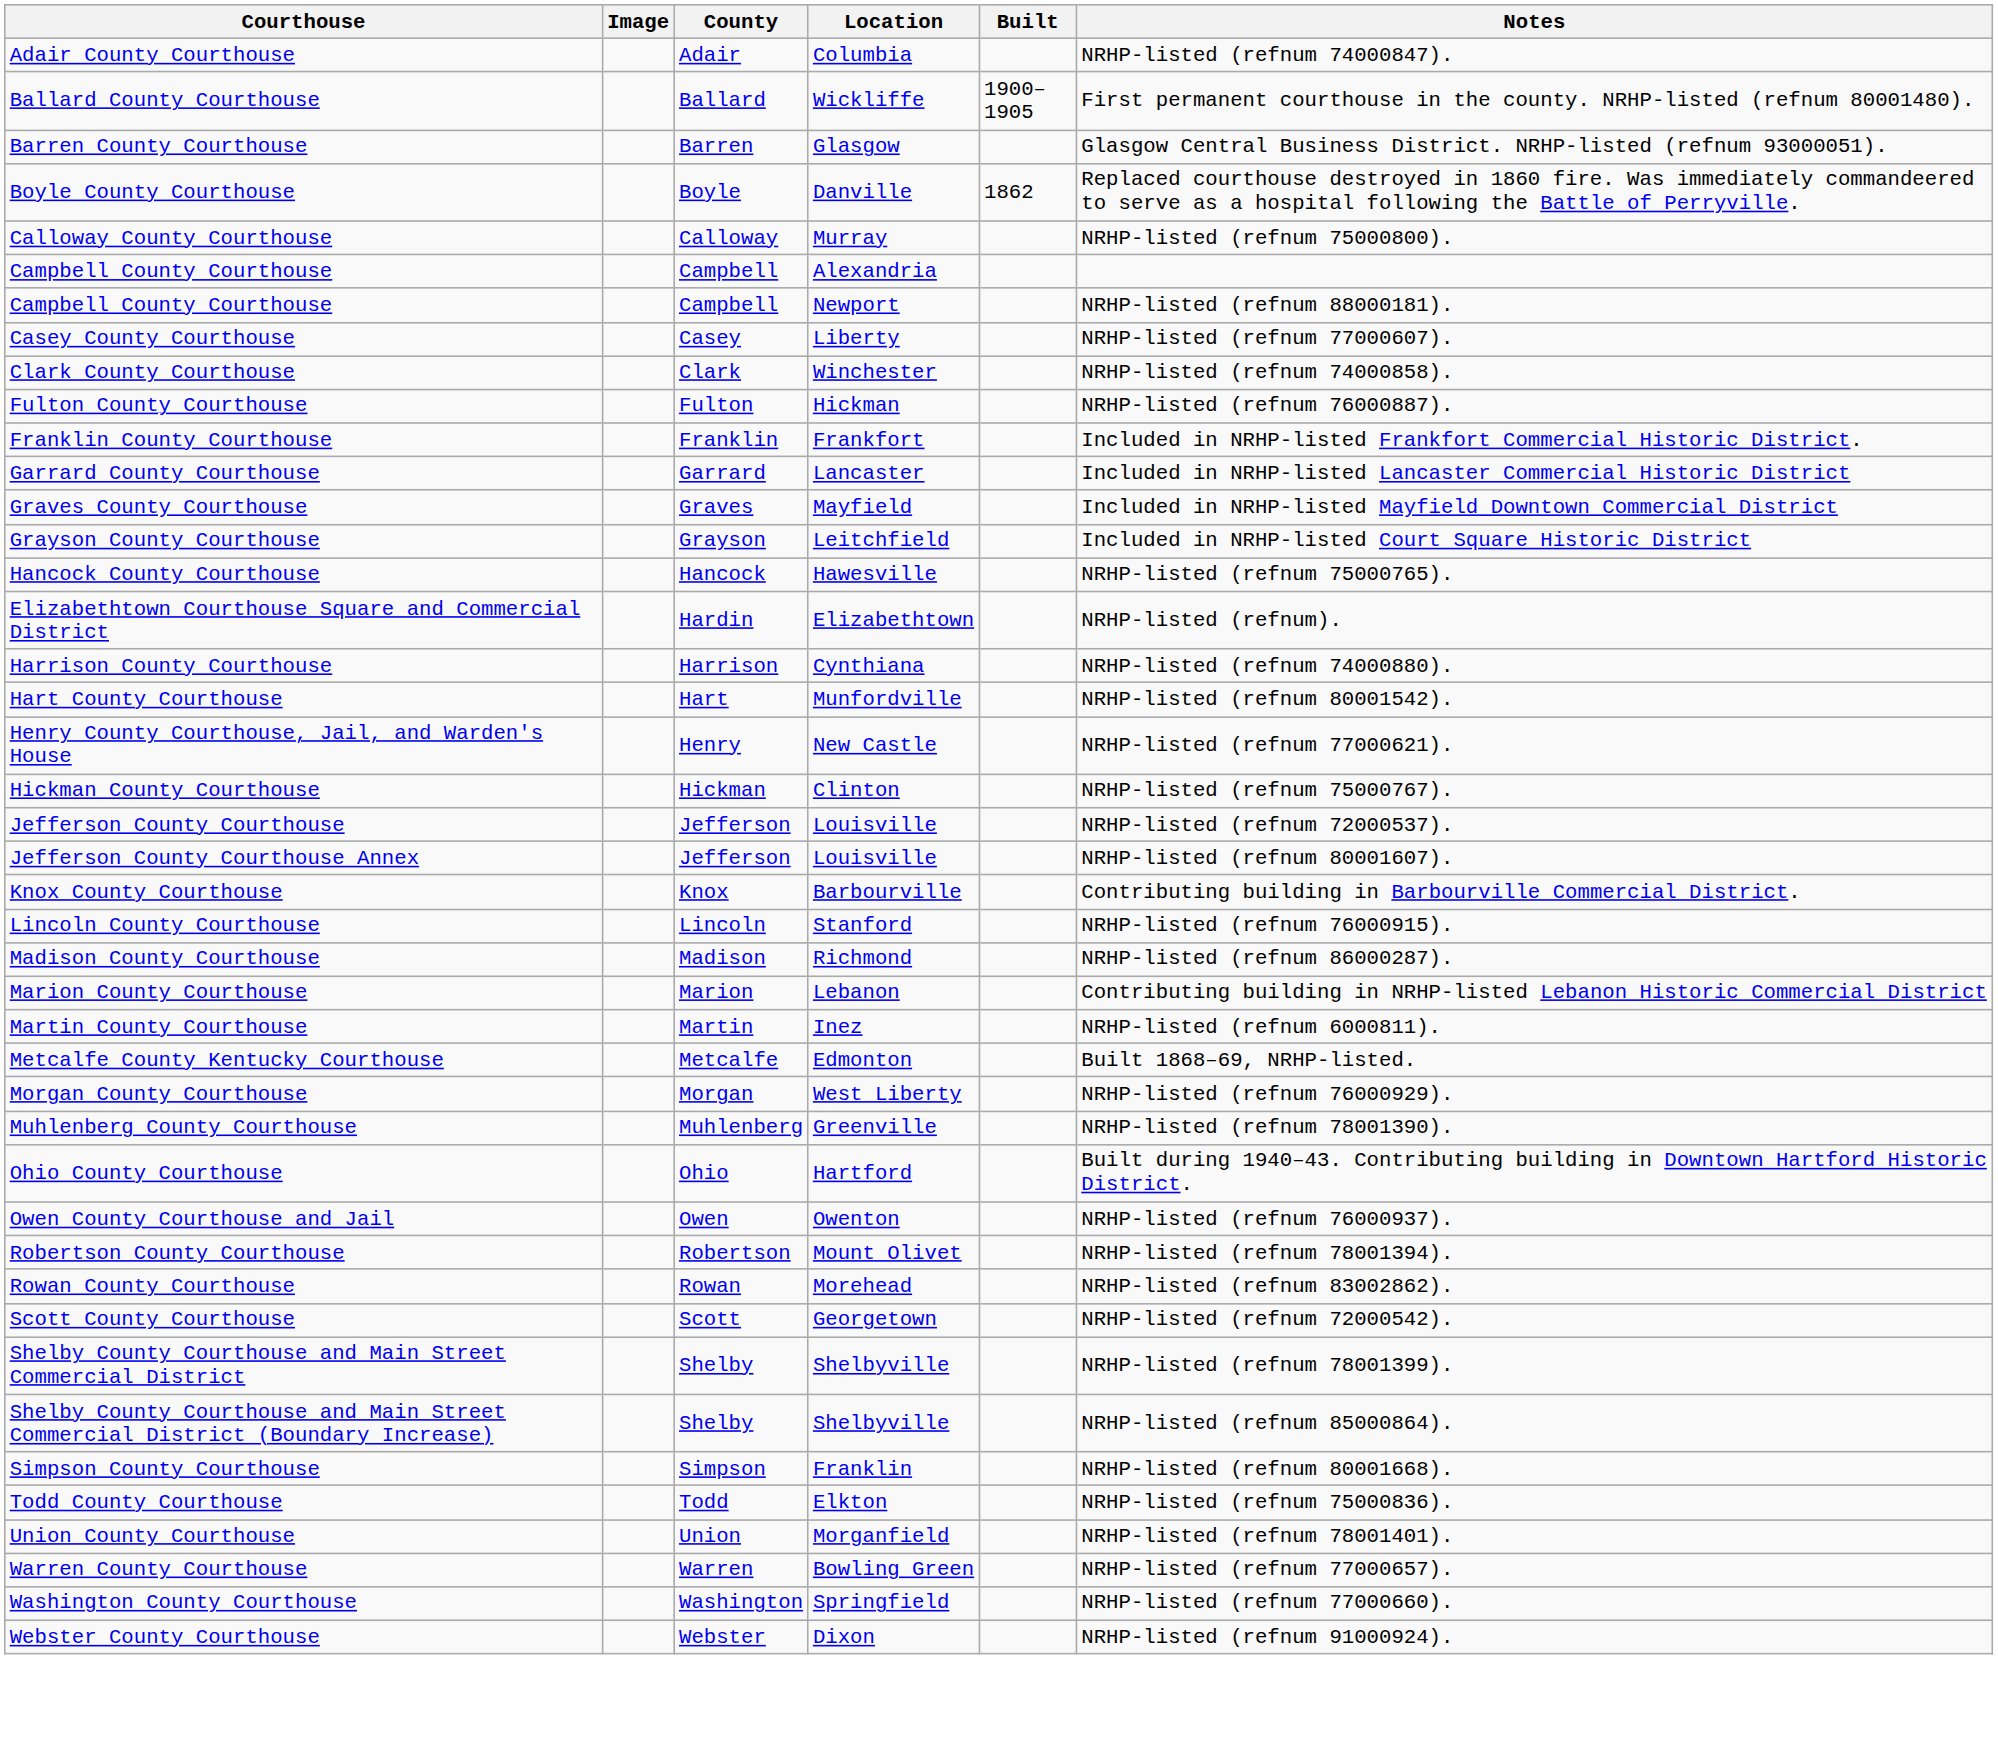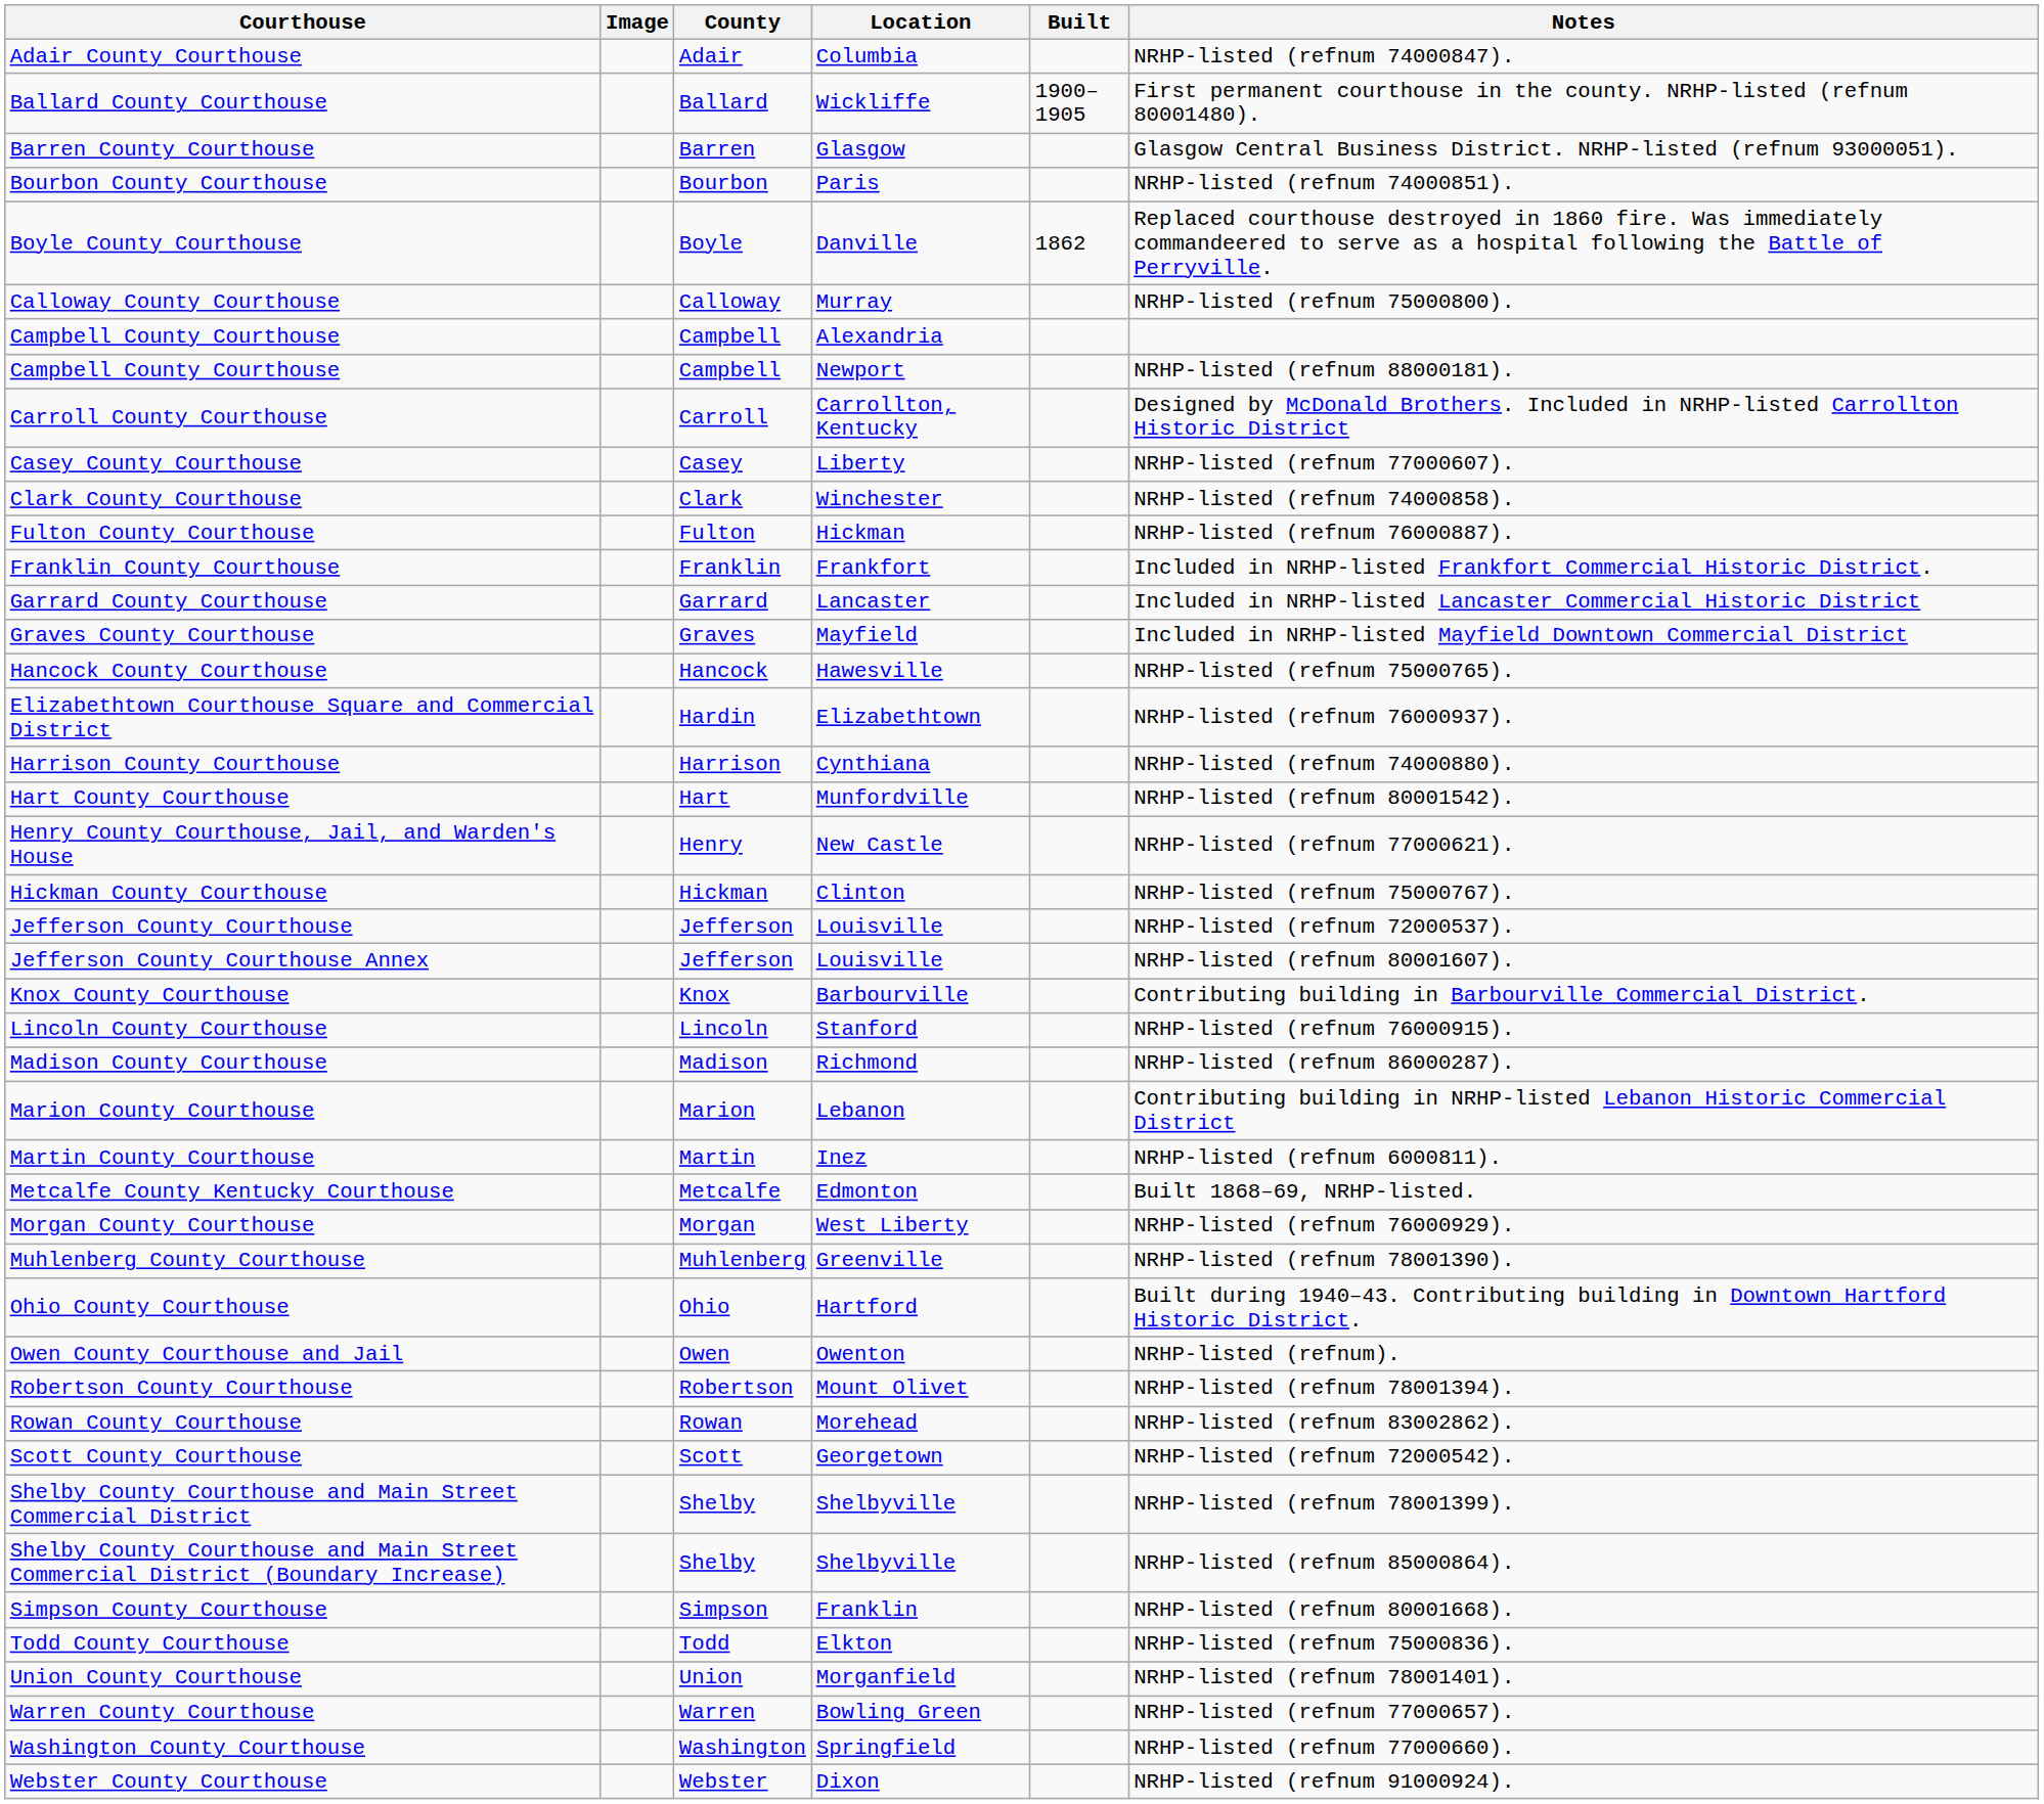 <table class="wikitable sortable sticky-header sort-under">
 <tr>
 <th>Courthouse</th>
 <th>Image</th>
 <th>County</th>
 <th>Location</th>
 <th>Built</th>
 <th>Notes</th>
 </tr>
 <tr>
 <td><a href='#'>Adair County Courthouse</a></td>
 <td></td>
 <td><a href='#'>Adair</a></td>
 <td><a href='#'>Columbia</a><br><small></small></td>
 <td></td>
 <td>NRHP-listed (refnum 74000847).</td>
 </tr>
 <tr>
 <td><a href='#'>Ballard County Courthouse</a></td>
 <td></td>
 <td><a href='#'>Ballard</a></td>
 <td><a href='#'>Wickliffe</a><br><small></small></td>
 <td>1900–1905</td>
 <td>First permanent courthouse in the county. NRHP-listed (refnum 80001480).</td>
 </tr>
 <tr>
 <td><a href='#'>Barren County Courthouse</a></td>
 <td></td>
 <td><a href='#'>Barren</a></td>
 <td><a href='#'>Glasgow</a><br><small></small></td>
 <td></td>
 <td>Glasgow Central Business District. NRHP-listed (refnum 93000051).</td>
 </tr>
 <tr>
+<td><a href='#'>Bourbon County Courthouse</a></td>
+<td></td>
+<td><a href='#'>Bourbon</a></td>
+<td><a href='#'>Paris</a><br><small></small></td>
+<td></td>
+<td>NRHP-listed (refnum 74000851).</td>
+</tr>
+<tr>
 <td><a href='#'>Boyle County Courthouse</a></td>
 <td></td>
 <td><a href='#'>Boyle</a></td>
 <td><a href='#'>Danville</a><br><small></small></td>
 <td>1862</td>
 <td>Replaced courthouse destroyed in 1860 fire. Was immediately commandeered to serve as a hospital following the <a href='#'>Battle of Perryville</a>.</td>
 </tr>
 <tr>
 <td><a href='#'>Calloway County Courthouse</a></td>
 <td></td>
 <td><a href='#'>Calloway</a></td>
 <td><a href='#'>Murray</a></td>
 <td></td>
 <td>NRHP-listed (refnum 75000800).</td>
 </tr>
 <tr>
 <td><a href='#'>Campbell County Courthouse</a></td>
 <td></td>
 <td><a href='#'>Campbell</a></td>
 <td><a href='#'>Alexandria</a><br><small></small></td>
 <td></td>
 <td></td>
 </tr>
 <tr>
 <td><a href='#'>Campbell County Courthouse</a></td>
 <td></td>
 <td><a href='#'>Campbell</a></td>
 <td><a href='#'>Newport</a><br><small></small></td>
 <td></td>
 <td>NRHP-listed (refnum 88000181).</td>
+</tr>
+<tr>
+<td><a href='#'>Carroll County Courthouse</a></td>
+<td></td>
+<td><a href='#'>Carroll</a></td>
+<td><a href='#'>Carrollton, Kentucky</a></td>
+<td></td>
+<td>Designed by <a href='#'>McDonald Brothers</a>. Included in NRHP-listed <a href='#'>Carrollton Historic District</a></td>
 </tr>
 <tr>
 <td><a href='#'>Casey County Courthouse</a></td>
 <td></td>
 <td><a href='#'>Casey</a></td>
 <td><a href='#'>Liberty</a></td>
 <td></td>
 <td>NRHP-listed (refnum 77000607).</td>
 </tr>
 <tr>
 <td><a href='#'>Clark County Courthouse</a></td>
 <td></td>
 <td><a href='#'>Clark</a></td>
 <td><a href='#'>Winchester</a></td>
 <td></td>
 <td>NRHP-listed (refnum 74000858).</td>
 </tr>
 <tr>
 <td><a href='#'>Fulton County Courthouse</a></td>
 <td></td>
 <td><a href='#'>Fulton</a></td>
 <td><a href='#'>Hickman</a></td>
 <td></td>
 <td>NRHP-listed (refnum 76000887).</td>
 </tr>
 <tr>
 <td><a href='#'>Franklin County Courthouse</a></td>
 <td></td>
 <td><a href='#'>Franklin</a></td>
 <td><a href='#'>Frankfort</a></td>
 <td></td>
 <td>Included in NRHP-listed <a href='#'>Frankfort Commercial Historic District</a>.</td>
 </tr>
 <tr>
 <td><a href='#'>Garrard County Courthouse</a></td>
 <td></td>
 <td><a href='#'>Garrard</a></td>
 <td><a href='#'>Lancaster</a></td>
 <td></td>
 <td>Included in NRHP-listed <a href='#'>Lancaster Commercial Historic District</a></td>
 </tr>
 <tr>
 <td><a href='#'>Graves County Courthouse</a></td>
 <td></td>
 <td><a href='#'>Graves</a></td>
 <td><a href='#'>Mayfield</a></td>
 <td></td>
 <td>Included in NRHP-listed <a href='#'>Mayfield Downtown Commercial District</a></td>
 </tr>
 <tr>
-<td><a href='#'>Grayson County Courthouse</a></td>
-<td></td>
-<td><a href='#'>Grayson</a></td>
-<td><a href='#'>Leitchfield</a></td>
-<td></td>
-<td>Included in NRHP-listed <a href='#'>Court Square Historic District</a></td>
-</tr>
-<tr>
 <td><a href='#'>Hancock County Courthouse</a></td>
 <td></td>
 <td><a href='#'>Hancock</a></td>
 <td><a href='#'>Hawesville</a></td>
 <td></td>
 <td>NRHP-listed (refnum 75000765).</td>
 </tr>
 <tr>
 <td><a href='#'>Elizabethtown Courthouse Square and Commercial District</a></td>
 <td></td>
 <td><a href='#'>Hardin</a></td>
 <td><a href='#'>Elizabethtown</a></td>
 <td></td>
-<td>NRHP-listed (refnum).</td>
+<td>NRHP-listed (refnum 76000937).</td>
 </tr>
 <tr>
 <td><a href='#'>Harrison County Courthouse</a></td>
 <td></td>
 <td><a href='#'>Harrison</a></td>
 <td><a href='#'>Cynthiana</a></td>
 <td></td>
 <td>NRHP-listed (refnum 74000880).</td>
 </tr>
 <tr>
 <td><a href='#'>Hart County Courthouse</a></td>
 <td></td>
 <td><a href='#'>Hart</a></td>
 <td><a href='#'>Munfordville</a></td>
 <td></td>
 <td>NRHP-listed (refnum 80001542).</td>
 </tr>
 <tr>
 <td><a href='#'>Henry County Courthouse, Jail, and Warden's House</a></td>
 <td></td>
 <td><a href='#'>Henry</a></td>
 <td><a href='#'>New Castle</a></td>
 <td></td>
 <td>NRHP-listed (refnum 77000621).</td>
 </tr>
 <tr>
 <td><a href='#'>Hickman County Courthouse</a></td>
 <td></td>
 <td><a href='#'>Hickman</a></td>
 <td><a href='#'>Clinton</a></td>
 <td></td>
 <td>NRHP-listed (refnum 75000767).</td>
 </tr>
 <tr>
 <td><a href='#'>Jefferson County Courthouse</a></td>
 <td></td>
 <td><a href='#'>Jefferson</a></td>
 <td><a href='#'>Louisville</a></td>
 <td></td>
 <td>NRHP-listed (refnum 72000537).</td>
 </tr>
 <tr>
 <td><a href='#'>Jefferson County Courthouse Annex</a></td>
 <td></td>
 <td><a href='#'>Jefferson</a></td>
 <td><a href='#'>Louisville</a></td>
 <td></td>
 <td>NRHP-listed (refnum 80001607).</td>
 </tr>
 <tr>
 <td><a href='#'>Knox County Courthouse</a></td>
 <td></td>
 <td><a href='#'>Knox</a></td>
 <td><a href='#'>Barbourville</a></td>
 <td></td>
 <td>Contributing building in <a href='#'>Barbourville Commercial District</a>.</td>
 </tr>
 <tr>
 <td><a href='#'>Lincoln County Courthouse</a></td>
 <td></td>
 <td><a href='#'>Lincoln</a></td>
 <td><a href='#'>Stanford</a></td>
 <td></td>
 <td>NRHP-listed (refnum 76000915).</td>
 </tr>
 <tr>
 <td><a href='#'>Madison County Courthouse</a></td>
 <td></td>
 <td><a href='#'>Madison</a></td>
 <td><a href='#'>Richmond</a></td>
 <td></td>
 <td>NRHP-listed (refnum 86000287).</td>
 </tr>
 <tr>
 <td><a href='#'>Marion County Courthouse</a></td>
 <td></td>
 <td><a href='#'>Marion</a></td>
 <td><a href='#'>Lebanon</a></td>
 <td></td>
 <td>Contributing building in NRHP-listed <a href='#'>Lebanon Historic Commercial District</a></td>
 </tr>
 <tr>
 <td><a href='#'>Martin County Courthouse</a></td>
 <td></td>
 <td><a href='#'>Martin</a></td>
 <td><a href='#'>Inez</a></td>
 <td></td>
 <td>NRHP-listed (refnum 6000811).</td>
 </tr>
 <tr>
 <td><a href='#'>Metcalfe County Kentucky Courthouse</a></td>
 <td></td>
 <td><a href='#'>Metcalfe</a></td>
 <td><a href='#'>Edmonton</a><br><small></small></td>
 <td></td>
 <td>Built 1868–69, NRHP-listed.</td>
 </tr>
 <tr>
 <td><a href='#'>Morgan County Courthouse</a></td>
 <td></td>
 <td><a href='#'>Morgan</a></td>
 <td><a href='#'>West Liberty</a></td>
 <td></td>
 <td>NRHP-listed (refnum 76000929).</td>
 </tr>
 <tr>
 <td><a href='#'>Muhlenberg County Courthouse</a></td>
 <td></td>
 <td><a href='#'>Muhlenberg</a></td>
 <td><a href='#'>Greenville</a></td>
 <td></td>
 <td>NRHP-listed (refnum 78001390).</td>
 </tr>
 <tr>
 <td><a href='#'>Ohio County Courthouse</a></td>
 <td></td>
 <td><a href='#'>Ohio</a></td>
 <td><a href='#'>Hartford</a></td>
 <td></td>
 <td>Built during 1940–43. Contributing building in <a href='#'>Downtown Hartford Historic District</a>.</td>
 </tr>
 <tr>
 <td><a href='#'>Owen County Courthouse and Jail</a></td>
 <td></td>
 <td><a href='#'>Owen</a></td>
 <td><a href='#'>Owenton</a></td>
 <td></td>
-<td>NRHP-listed (refnum 76000937).</td>
+<td>NRHP-listed (refnum).</td>
 </tr>
 <tr>
 <td><a href='#'>Robertson County Courthouse</a></td>
 <td></td>
 <td><a href='#'>Robertson</a></td>
 <td><a href='#'>Mount Olivet</a></td>
 <td></td>
 <td>NRHP-listed (refnum 78001394).</td>
 </tr>
 <tr>
 <td><a href='#'>Rowan County Courthouse</a></td>
 <td></td>
 <td><a href='#'>Rowan</a></td>
 <td><a href='#'>Morehead</a></td>
 <td></td>
 <td>NRHP-listed (refnum 83002862).</td>
 </tr>
 <tr>
 <td><a href='#'>Scott County Courthouse</a></td>
 <td></td>
 <td><a href='#'>Scott</a></td>
 <td><a href='#'>Georgetown</a></td>
 <td></td>
 <td>NRHP-listed (refnum 72000542).</td>
 </tr>
 <tr>
 <td><a href='#'>Shelby County Courthouse and Main Street Commercial District</a></td>
 <td></td>
 <td><a href='#'>Shelby</a></td>
 <td><a href='#'>Shelbyville</a></td>
 <td></td>
 <td>NRHP-listed (refnum 78001399).</td>
 </tr>
 <tr>
 <td><a href='#'>Shelby County Courthouse and Main Street Commercial District (Boundary Increase)</a></td>
 <td></td>
 <td><a href='#'>Shelby</a></td>
 <td><a href='#'>Shelbyville</a></td>
 <td></td>
 <td>NRHP-listed (refnum 85000864).</td>
 </tr>
 <tr>
 <td><a href='#'>Simpson County Courthouse</a></td>
 <td></td>
 <td><a href='#'>Simpson</a></td>
 <td><a href='#'>Franklin</a></td>
 <td></td>
 <td>NRHP-listed (refnum 80001668).</td>
 </tr>
 <tr>
 <td><a href='#'>Todd County Courthouse</a></td>
 <td></td>
 <td><a href='#'>Todd</a></td>
 <td><a href='#'>Elkton</a></td>
 <td></td>
 <td>NRHP-listed (refnum 75000836).</td>
 </tr>
 <tr>
 <td><a href='#'>Union County Courthouse</a></td>
 <td></td>
 <td><a href='#'>Union</a></td>
 <td><a href='#'>Morganfield</a></td>
 <td></td>
 <td>NRHP-listed (refnum 78001401).</td>
 </tr>
 <tr>
 <td><a href='#'>Warren County Courthouse</a></td>
 <td></td>
 <td><a href='#'>Warren</a></td>
 <td><a href='#'>Bowling Green</a></td>
 <td></td>
 <td>NRHP-listed (refnum 77000657).</td>
 </tr>
 <tr>
 <td><a href='#'>Washington County Courthouse</a></td>
 <td></td>
 <td><a href='#'>Washington</a></td>
 <td><a href='#'>Springfield</a></td>
 <td></td>
 <td>NRHP-listed (refnum 77000660).</td>
 </tr>
 <tr>
 <td><a href='#'>Webster County Courthouse</a></td>
 <td></td>
 <td><a href='#'>Webster</a></td>
 <td><a href='#'>Dixon</a></td>
 <td></td>
 <td>NRHP-listed (refnum 91000924).</td>
 </tr>
 </table>
